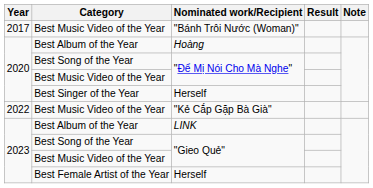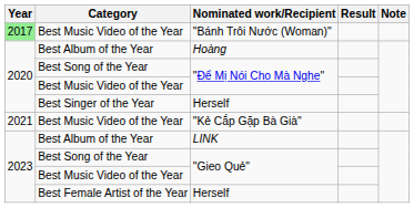 <table class="wikitable">
 <tr>
 <th>Year</th>
 <th>Category</th>
 <th>Nominated work/Recipient</th>
 <th>Result</th>
 <th>Note</th>
 </tr>
 <tr>
-<td>2017</td>
+<td style="background: lightgreen;">2017</td>
 <td>Best Music Video of the Year</td>
 <td>"Bánh Trôi Nước (Woman)"</td>
 <td></td>
 <td></td>
 </tr>
 <tr>
 <td rowspan="4">2020</td>
 <td>Best Album of the Year</td>
 <td><em>Hoàng</em></td>
 <td></td>
 <td rowspan="4"></td>
 </tr>
 <tr>
 <td>Best Song of the Year</td>
 <td rowspan="2">"<a href='#'>Để Mị Nói Cho Mà Nghe</a>"</td>
 <td></td>
 </tr>
 <tr>
 <td>Best Music Video of the Year</td>
 <td></td>
 </tr>
 <tr>
 <td>Best Singer of the Year</td>
 <td>Herself</td>
 <td></td>
 </tr>
 <tr>
-<td>2022</td>
+<td>2021</td>
 <td>Best Music Video of the Year</td>
 <td>"Kẻ Cắp Gặp Bà Già"</td>
 <td></td>
 <td></td>
 </tr>
 <tr>
 <td rowspan="5">2023</td>
 <td>Best Album of the Year</td>
 <td><em>LINK</em></td>
 <td></td>
 <td rowspan="4"><br><br></td>
 </tr>
 <tr>
 <td>Best Song of the Year</td>
 <td rowspan="2">"Gieo Quẻ"</td>
 <td></td>
 </tr>
 <tr>
 <td>Best Music Video of the Year</td>
 <td></td>
 </tr>
 <tr>
 <td>Best Female Artist of the Year</td>
 <td>Herself</td>
 <td></td>
 </tr>
 </table>
